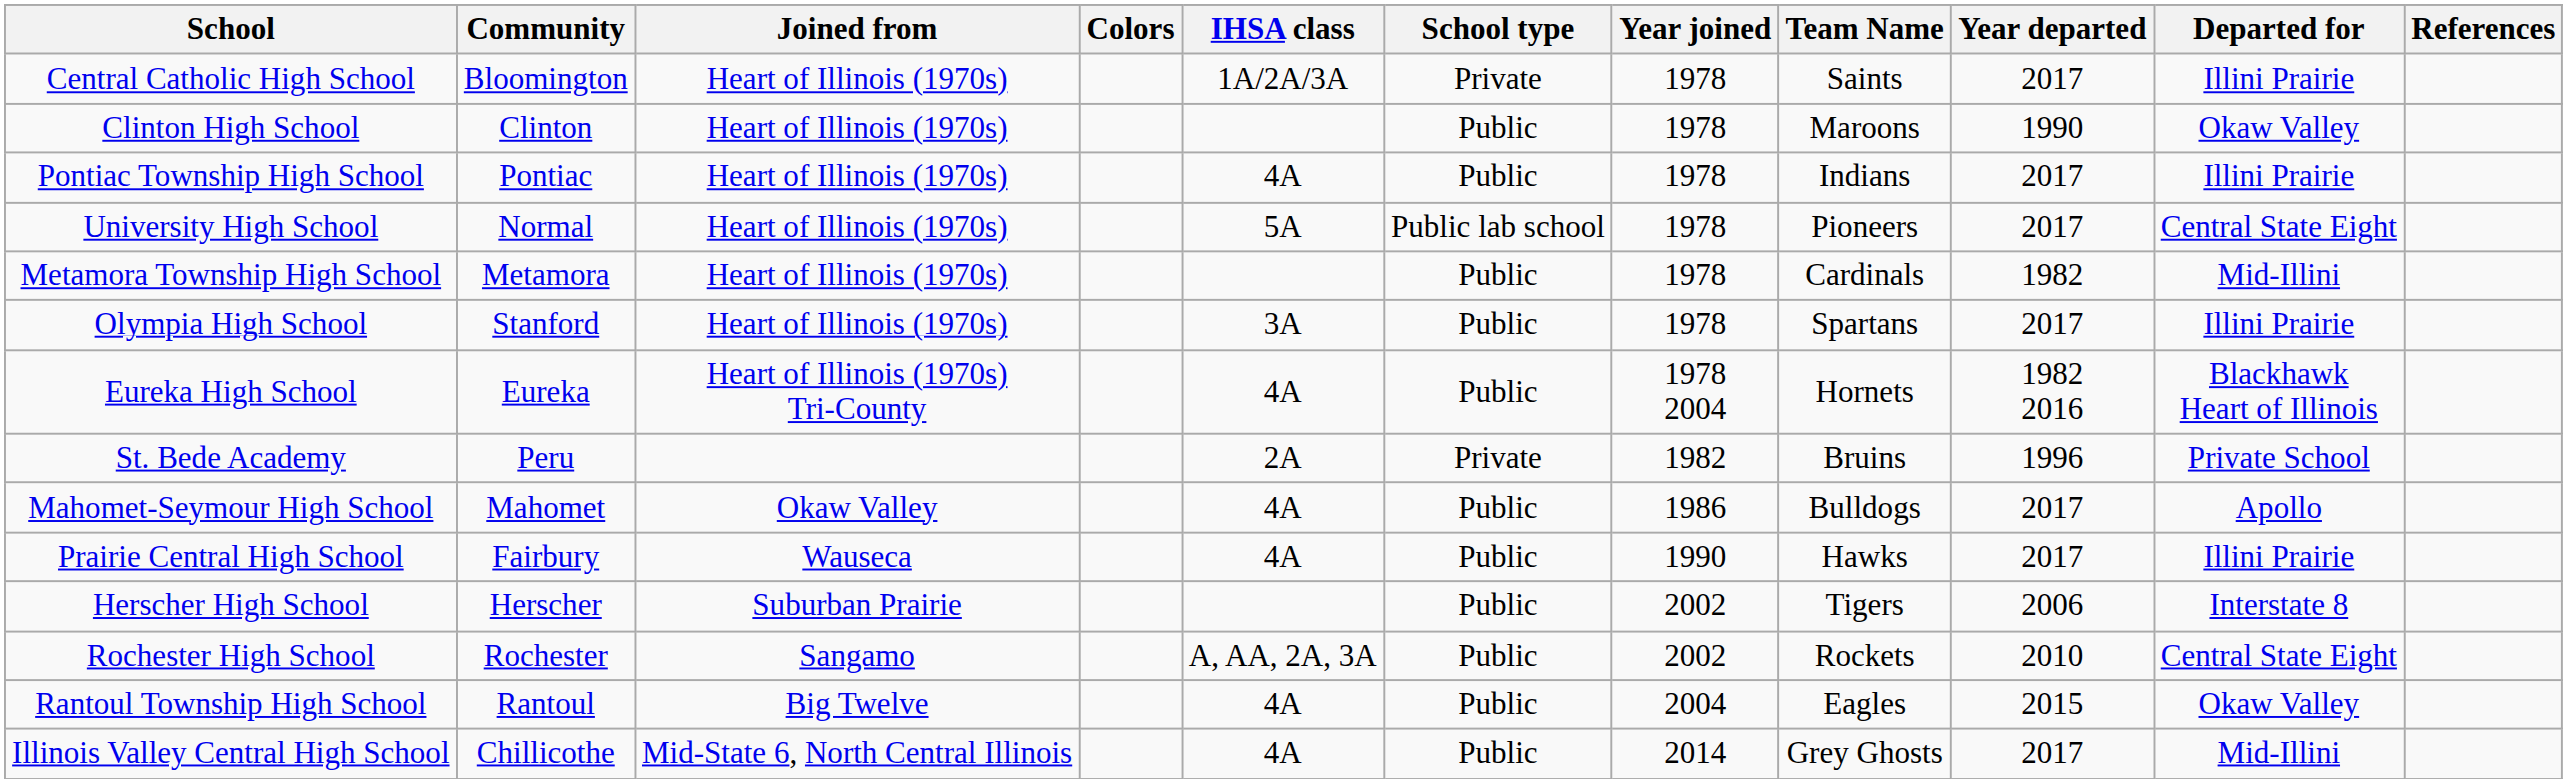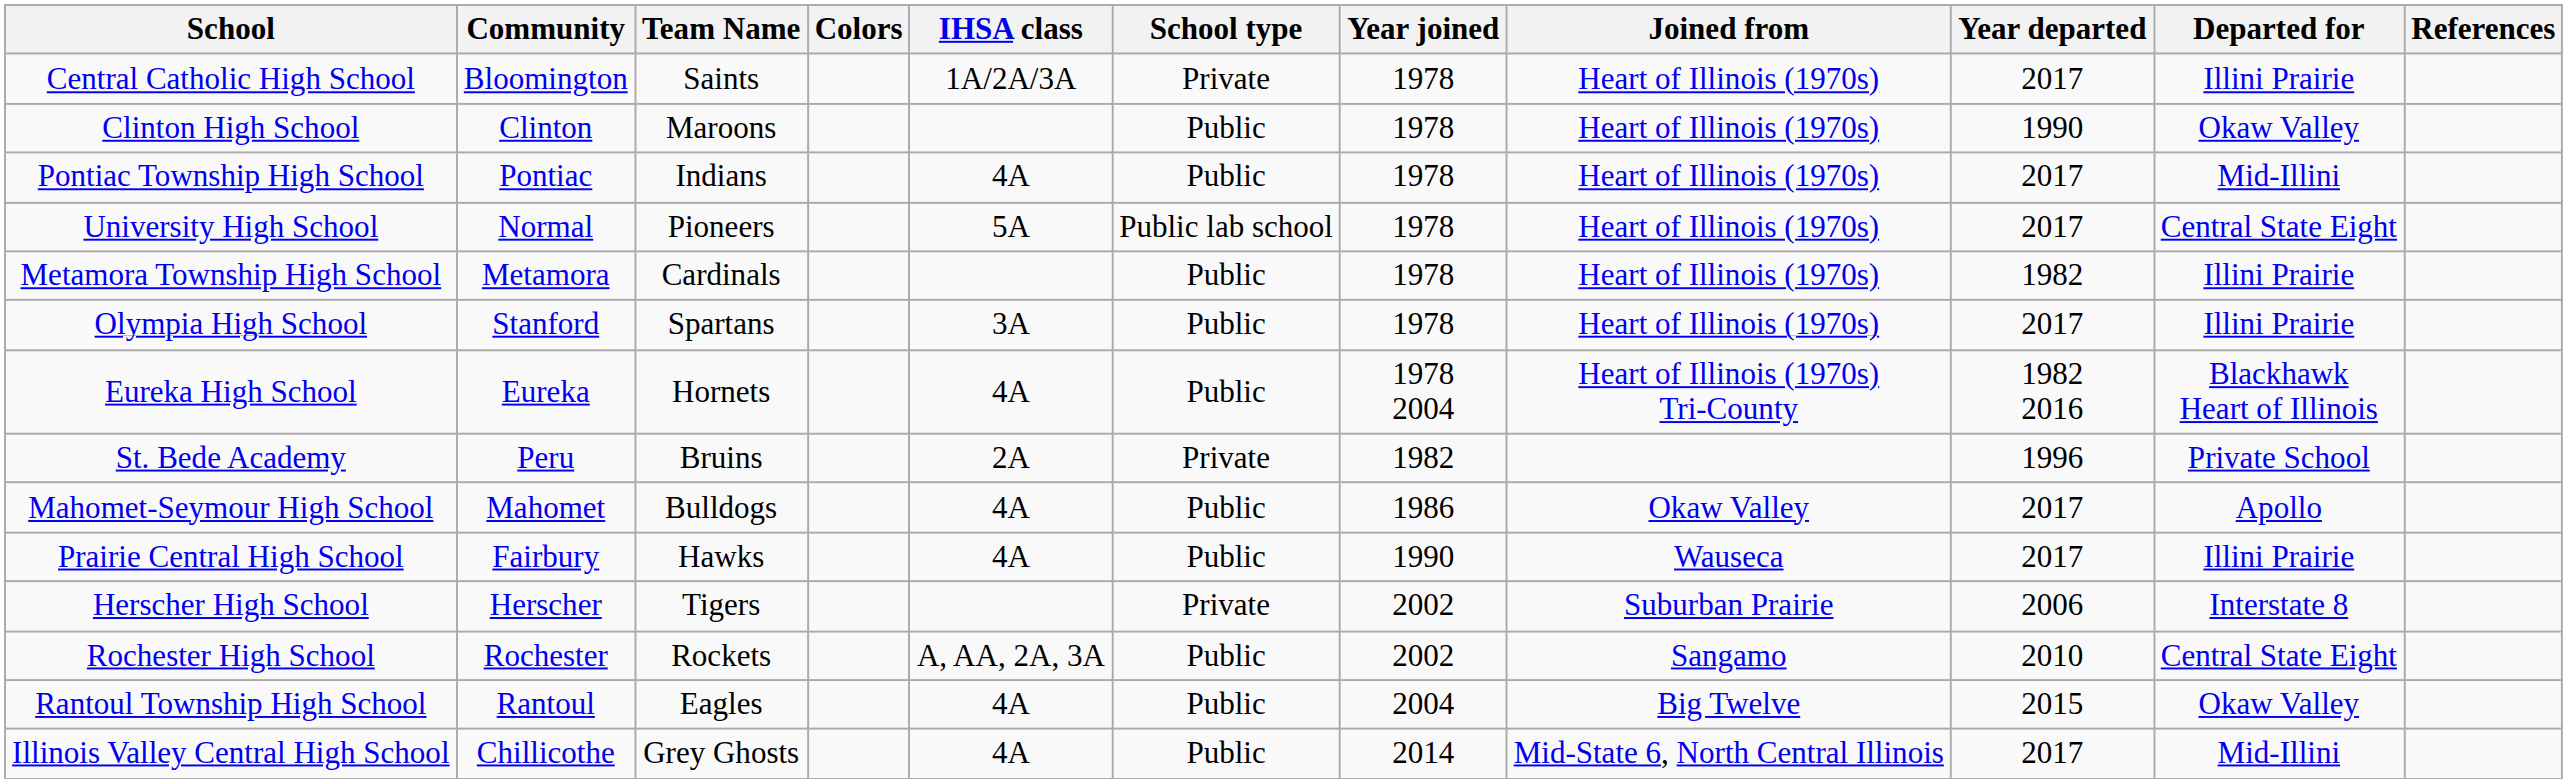 <table class="wikitable sortable" style="text-align:center;">
 <tr>
 <th>School</th>
 <th>Community</th>
-<th>Joined from</th>
+<th>Team Name</th>
 <th>Colors</th>
 <th><a href='#'>IHSA</a> class</th>
 <th>School type</th>
 <th>Year joined</th>
-<th>Team Name</th>
+<th>Joined from</th>
 <th>Year departed</th>
 <th>Departed for</th>
 <th>References</th>
 </tr>
 <tr>
 <td><a href='#'>Central Catholic High School</a></td>
 <td><a href='#'>Bloomington</a></td>
-<td><a href='#'>Heart of Illinois (1970s)</a></td>
+<td>Saints</td>
 <td>  </td>
 <td>1A/2A/3A</td>
 <td>Private</td>
 <td>1978</td>
-<td>Saints</td>
+<td><a href='#'>Heart of Illinois (1970s)</a></td>
 <td>2017</td>
 <td><a href='#'>Illini Prairie</a></td>
 <td></td>
 </tr>
 <tr>
 <td><a href='#'>Clinton High School</a></td>
 <td><a href='#'>Clinton</a></td>
-<td><a href='#'>Heart of Illinois (1970s)</a></td>
+<td>Maroons</td>
 <td> </td>
 <td></td>
 <td>Public</td>
 <td>1978</td>
-<td>Maroons</td>
+<td><a href='#'>Heart of Illinois (1970s)</a></td>
 <td>1990</td>
 <td><a href='#'>Okaw Valley</a></td>
 <td></td>
 </tr>
 <tr>
 <td><a href='#'>Pontiac Township High School</a></td>
 <td><a href='#'>Pontiac</a></td>
-<td><a href='#'>Heart of Illinois (1970s)</a></td>
+<td>Indians</td>
 <td> </td>
 <td>4A</td>
 <td>Public</td>
 <td>1978</td>
-<td>Indians</td>
+<td><a href='#'>Heart of Illinois (1970s)</a></td>
 <td>2017</td>
-<td><a href='#'>Illini Prairie</a></td>
+<td><a href='#'>Mid-Illini</a></td>
 <td></td>
 </tr>
 <tr>
 <td><a href='#'>University High School</a></td>
 <td><a href='#'>Normal</a></td>
-<td><a href='#'>Heart of Illinois (1970s)</a></td>
+<td>Pioneers</td>
 <td> </td>
 <td>5A</td>
 <td>Public lab school</td>
 <td>1978</td>
-<td>Pioneers</td>
+<td><a href='#'>Heart of Illinois (1970s)</a></td>
 <td>2017</td>
 <td><a href='#'>Central State Eight</a></td>
 <td></td>
 </tr>
 <tr>
 <td><a href='#'>Metamora Township High School</a></td>
 <td><a href='#'>Metamora</a></td>
-<td><a href='#'>Heart of Illinois (1970s)</a></td>
+<td>Cardinals</td>
 <td> </td>
 <td></td>
 <td>Public</td>
 <td>1978</td>
-<td>Cardinals</td>
+<td><a href='#'>Heart of Illinois (1970s)</a></td>
 <td>1982</td>
-<td><a href='#'>Mid-Illini</a></td>
+<td><a href='#'>Illini Prairie</a></td>
 <td></td>
 </tr>
 <tr>
 <td><a href='#'>Olympia High School</a></td>
 <td><a href='#'>Stanford</a></td>
-<td><a href='#'>Heart of Illinois (1970s)</a></td>
+<td>Spartans</td>
 <td>  </td>
 <td>3A</td>
 <td>Public</td>
 <td>1978</td>
-<td>Spartans</td>
+<td><a href='#'>Heart of Illinois (1970s)</a></td>
 <td>2017</td>
 <td><a href='#'>Illini Prairie</a></td>
 <td></td>
 </tr>
 <tr>
 <td><a href='#'>Eureka High School</a></td>
 <td><a href='#'>Eureka</a></td>
-<td><a href='#'>Heart of Illinois (1970s)</a><br><a href='#'>Tri-County</a></td>
+<td>Hornets</td>
 <td> </td>
 <td>4A</td>
 <td>Public</td>
 <td>1978<br>2004</td>
-<td>Hornets</td>
+<td><a href='#'>Heart of Illinois (1970s)</a><br><a href='#'>Tri-County</a></td>
 <td>1982<br>2016</td>
 <td><a href='#'>Blackhawk</a><br><a href='#'>Heart of Illinois</a></td>
 <td></td>
 </tr>
 <tr>
 <td><a href='#'>St. Bede Academy</a></td>
 <td><a href='#'>Peru</a></td>
-<td></td>
+<td>Bruins</td>
 <td> </td>
 <td>2A</td>
 <td>Private</td>
 <td>1982</td>
-<td>Bruins</td>
+<td></td>
 <td>1996</td>
 <td><a href='#'>Private School</a></td>
 <td></td>
 </tr>
 <tr>
 <td><a href='#'>Mahomet-Seymour High School</a></td>
 <td><a href='#'>Mahomet</a></td>
-<td><a href='#'>Okaw Valley</a></td>
+<td>Bulldogs</td>
 <td> </td>
 <td>4A</td>
 <td>Public</td>
 <td>1986</td>
-<td>Bulldogs</td>
+<td><a href='#'>Okaw Valley</a></td>
 <td>2017</td>
 <td><a href='#'>Apollo</a></td>
 <td></td>
 </tr>
 <tr>
 <td><a href='#'>Prairie Central High School</a></td>
 <td><a href='#'>Fairbury</a></td>
-<td><a href='#'>Wauseca</a></td>
+<td>Hawks</td>
 <td> </td>
 <td>4A</td>
 <td>Public</td>
 <td>1990</td>
-<td>Hawks</td>
+<td><a href='#'>Wauseca</a></td>
 <td>2017</td>
 <td><a href='#'>Illini Prairie</a></td>
 <td></td>
 </tr>
 <tr>
 <td><a href='#'>Herscher High School</a></td>
 <td><a href='#'>Herscher</a></td>
-<td><a href='#'>Suburban Prairie</a></td>
+<td>Tigers</td>
 <td> </td>
 <td></td>
-<td>Public</td>
+<td>Private</td>
 <td>2002</td>
-<td>Tigers</td>
+<td><a href='#'>Suburban Prairie</a></td>
 <td>2006</td>
 <td><a href='#'>Interstate 8</a></td>
 <td></td>
 </tr>
 <tr>
 <td><a href='#'>Rochester High School</a></td>
 <td><a href='#'>Rochester</a></td>
-<td><a href='#'>Sangamo</a></td>
+<td>Rockets</td>
 <td> </td>
 <td>A, AA, 2A, 3A</td>
 <td>Public</td>
 <td>2002</td>
-<td>Rockets</td>
+<td><a href='#'>Sangamo</a></td>
 <td>2010</td>
 <td><a href='#'>Central State Eight</a></td>
 <td></td>
 </tr>
 <tr>
 <td><a href='#'>Rantoul Township High School</a></td>
 <td><a href='#'>Rantoul</a></td>
-<td><a href='#'>Big Twelve</a></td>
+<td>Eagles</td>
 <td> </td>
 <td>4A</td>
 <td>Public</td>
 <td>2004</td>
-<td>Eagles</td>
+<td><a href='#'>Big Twelve</a></td>
 <td>2015</td>
 <td><a href='#'>Okaw Valley</a></td>
 <td></td>
 </tr>
 <tr>
 <td><a href='#'>Illinois Valley Central High School</a></td>
 <td><a href='#'>Chillicothe</a></td>
-<td><a href='#'>Mid-State 6</a>, <a href='#'>North Central Illinois</a></td>
+<td>Grey Ghosts</td>
 <td> </td>
 <td>4A</td>
 <td>Public</td>
 <td>2014</td>
-<td>Grey Ghosts</td>
+<td><a href='#'>Mid-State 6</a>, <a href='#'>North Central Illinois</a></td>
 <td>2017</td>
 <td><a href='#'>Mid-Illini</a></td>
 <td></td>
 </tr>
 </table>
